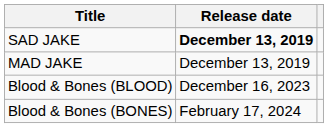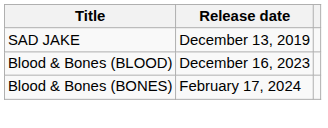 <table class="wikitable">
 <tr>
 <th>Title</th>
 <th>Release date</th>
 <th></th>
 </tr>
 <tr>
 <td>SAD JAKE</td>
-<td><strong>December 13, 2019</strong></td>
-<td></td>
-</tr>
-<tr>
-<td>MAD JAKE</td>
 <td>December 13, 2019</td>
 <td></td>
 </tr>
 <tr>
 <td>Blood & Bones (BLOOD)</td>
 <td>December 16, 2023</td>
 <td></td>
 </tr>
 <tr>
 <td>Blood & Bones (BONES)</td>
 <td>February 17, 2024</td>
 <td></td>
 </tr>
 </table>
